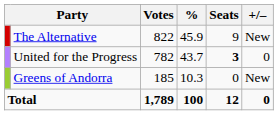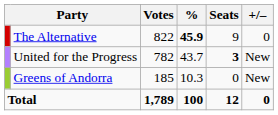 <table class="wikitable">
 <tr>
 <th colspan="2">Party</th>
 <th>Votes</th>
 <th>%</th>
 <th>Seats</th>
 <th>+/–</th>
 </tr>
 <tr>
 <td bgcolor="#d40000"></td>
 <td><a href='#'>The Alternative</a></td>
 <td style="text-align: right;">822</td>
-<td style="text-align: right;">45.9</td>
+<td style="text-align: right;"><strong>45.9</strong></td>
 <td style="text-align: right;">9</td>
-<td style="text-align: right;">New</td>
+<td style="text-align: right;">0</td>
 </tr>
 <tr>
 <td bgcolor="#b380ff"></td>
 <td>United for the Progress</td>
 <td style="text-align: right;">782</td>
 <td style="text-align: right;">43.7</td>
 <td style="text-align: right;"><strong>3</strong></td>
-<td style="text-align: right;">0</td>
+<td style="text-align: right;">New</td>
 </tr>
 <tr>
 <td bgcolor="#9acd32"></td>
 <td><a href='#'>Greens of Andorra</a></td>
 <td style="text-align: right;">185</td>
 <td style="text-align: right;">10.3</td>
 <td style="text-align: right;">0</td>
 <td style="text-align: right;">New</td>
 </tr>
 <tr>
 <td colspan="2" style="font-weight: bold;">Total</td>
 <td style="text-align: right; font-weight: bold;">1,789</td>
 <td style="text-align: right; font-weight: bold;">100</td>
 <td style="text-align: right; font-weight: bold;">12</td>
 <td style="text-align: right;"><strong>0</strong></td>
 </tr>
 </table>
